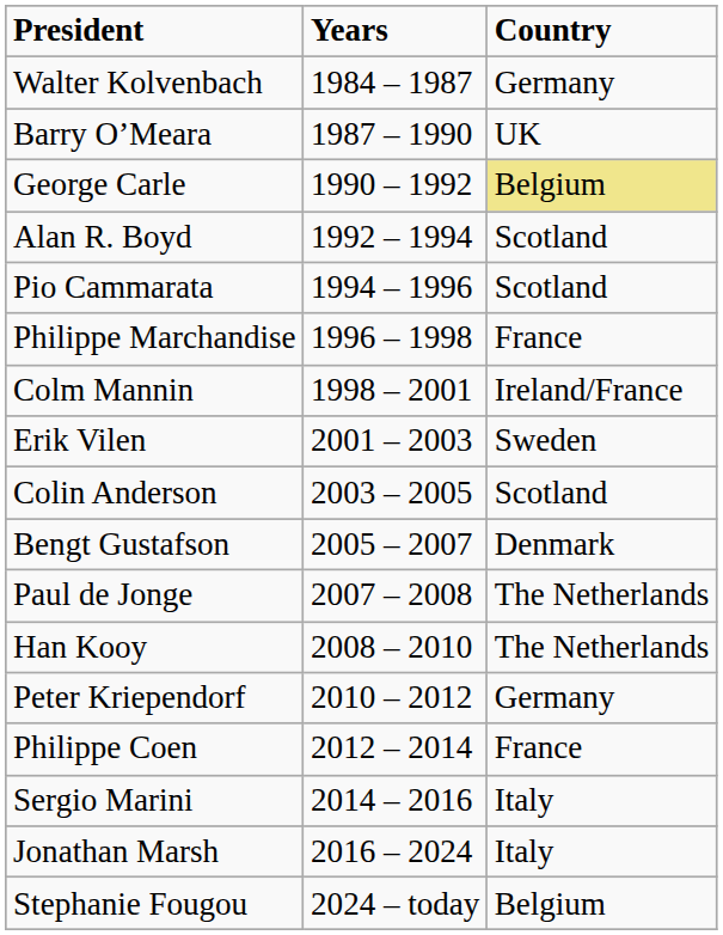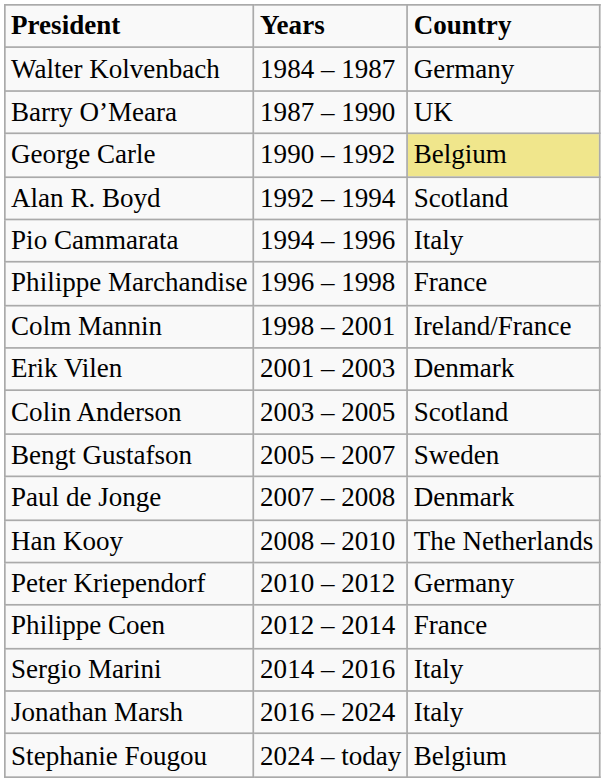 <table class="wikitable">
 <tr>
 <td><strong>President</strong></td>
 <td><strong>Years</strong></td>
 <td><strong>Country</strong></td>
 </tr>
 <tr>
 <td>Walter Kolvenbach</td>
 <td>1984 – 1987</td>
 <td>Germany</td>
 </tr>
 <tr>
 <td>Barry O’Meara</td>
 <td>1987 – 1990</td>
 <td>UK</td>
 </tr>
 <tr>
 <td>George Carle</td>
 <td>1990 – 1992</td>
 <td style="background: khaki;">Belgium</td>
 </tr>
 <tr>
 <td>Alan R. Boyd</td>
 <td>1992 – 1994</td>
 <td>Scotland</td>
 </tr>
 <tr>
 <td>Pio Cammarata</td>
 <td>1994 – 1996</td>
-<td>Scotland</td>
+<td>Italy</td>
 </tr>
 <tr>
 <td>Philippe Marchandise</td>
 <td>1996 – 1998</td>
 <td>France</td>
 </tr>
 <tr>
 <td>Colm Mannin</td>
 <td>1998 – 2001</td>
 <td>Ireland/France</td>
 </tr>
 <tr>
 <td>Erik Vilen</td>
 <td>2001 – 2003</td>
-<td>Sweden</td>
+<td>Denmark</td>
 </tr>
 <tr>
 <td>Colin Anderson</td>
 <td>2003 – 2005</td>
 <td>Scotland</td>
 </tr>
 <tr>
 <td>Bengt Gustafson</td>
 <td>2005 – 2007</td>
-<td>Denmark</td>
+<td>Sweden</td>
 </tr>
 <tr>
 <td>Paul de Jonge</td>
 <td>2007 – 2008</td>
-<td>The Netherlands</td>
+<td>Denmark</td>
 </tr>
 <tr>
 <td>Han Kooy</td>
 <td>2008 – 2010</td>
 <td>The Netherlands</td>
 </tr>
 <tr>
 <td>Peter Kriependorf</td>
 <td>2010 – 2012</td>
 <td>Germany</td>
 </tr>
 <tr>
 <td>Philippe Coen</td>
 <td>2012 – 2014</td>
 <td>France</td>
 </tr>
 <tr>
 <td>Sergio Marini</td>
 <td>2014 – 2016</td>
 <td>Italy</td>
 </tr>
 <tr>
 <td>Jonathan Marsh</td>
 <td>2016 – 2024</td>
 <td>Italy</td>
 </tr>
 <tr>
 <td>Stephanie Fougou</td>
 <td>2024 – today</td>
 <td>Belgium</td>
 </tr>
 </table>
